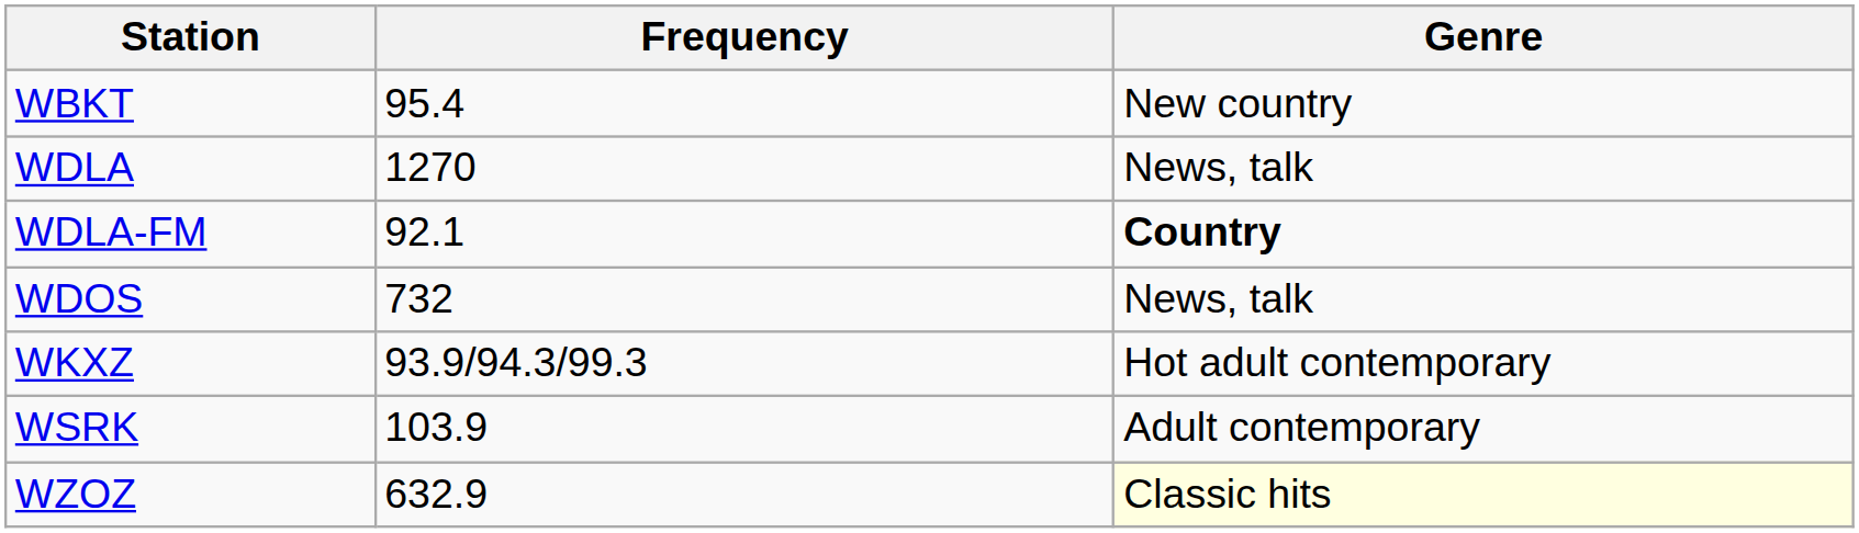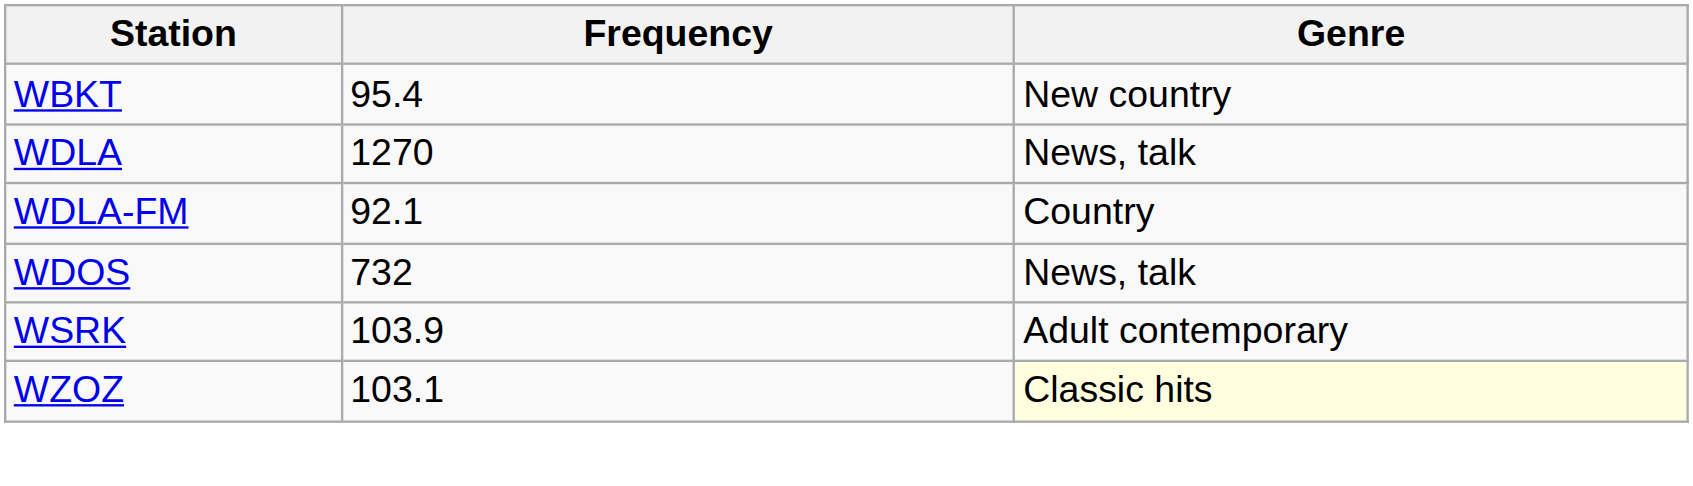 <table class="wikitable" style="width:45em;">
 <tr>
 <th style="width:20%">Station</th>
 <th style="width:40%">Frequency</th>
 <th style="width:40%">Genre</th>
 </tr>
 <tr>
 <td><a href='#'>WBKT</a></td>
 <td>95.4</td>
 <td>New country</td>
 </tr>
 <tr>
 <td><a href='#'>WDLA</a></td>
 <td>1270</td>
 <td>News, talk</td>
 </tr>
 <tr>
 <td><a href='#'>WDLA-FM</a></td>
 <td>92.1</td>
-<td><strong>Country</strong></td>
+<td>Country</td>
 </tr>
 <tr>
 <td><a href='#'>WDOS</a></td>
 <td>732</td>
 <td>News, talk</td>
-</tr>
-<tr>
-<td><a href='#'>WKXZ</a></td>
-<td>93.9/94.3/99.3</td>
-<td>Hot adult contemporary</td>
 </tr>
 <tr>
 <td><a href='#'>WSRK</a></td>
 <td>103.9</td>
 <td>Adult contemporary</td>
 </tr>
 <tr>
 <td><a href='#'>WZOZ</a></td>
-<td>632.9</td>
+<td>103.1</td>
 <td style="background: lightyellow;">Classic hits</td>
 </tr>
 </table>
